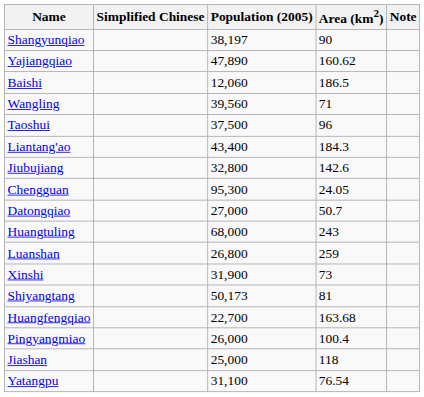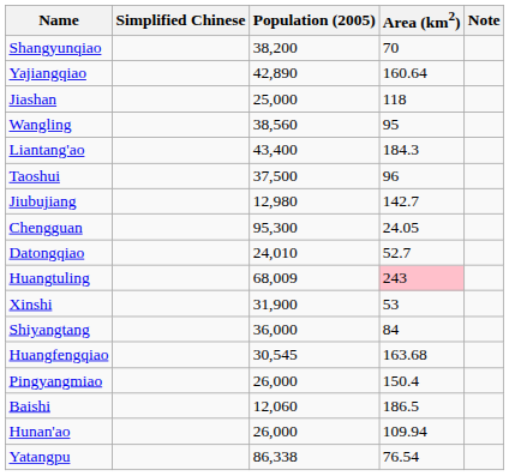 <table class="wikitable">
 <tr>
 <th>Name</th>
 <th>Simplified Chinese</th>
 <th>Population (2005)</th>
 <th>Area (km<sup>2</sup>)</th>
 <th>Note</th>
 </tr>
 <tr>
 <td><a href='#'>Shangyunqiao</a></td>
 <td></td>
-<td>38,197</td>
-<td>90</td>
+<td>38,200</td>
+<td>70</td>
 <td></td>
 </tr>
 <tr>
 <td><a href='#'>Yajiangqiao</a></td>
 <td></td>
-<td>47,890</td>
-<td>160.62</td>
+<td>42,890</td>
+<td>160.64</td>
 <td></td>
 </tr>
 <tr>
-<td><a href='#'>Baishi</a></td>
+<td><a href='#'>Jiashan</a></td>
 <td></td>
-<td>12,060</td>
-<td>186.5</td>
+<td>25,000</td>
+<td>118</td>
 <td></td>
 </tr>
 <tr>
 <td><a href='#'>Wangling</a></td>
 <td></td>
-<td>39,560</td>
-<td>71</td>
+<td>38,560</td>
+<td>95</td>
+<td></td>
+</tr>
+<tr>
+<td><a href='#'>Liantang'ao</a></td>
+<td></td>
+<td>43,400</td>
+<td>184.3</td>
 <td></td>
 </tr>
 <tr>
 <td><a href='#'>Taoshui</a></td>
 <td></td>
 <td>37,500</td>
 <td>96</td>
 <td></td>
 </tr>
 <tr>
-<td><a href='#'>Liantang'ao</a></td>
-<td></td>
-<td>43,400</td>
-<td>184.3</td>
-<td></td>
-</tr>
-<tr>
 <td><a href='#'>Jiubujiang</a></td>
 <td></td>
-<td>32,800</td>
-<td>142.6</td>
+<td>12,980</td>
+<td>142.7</td>
 <td></td>
 </tr>
 <tr>
 <td><a href='#'>Chengguan</a></td>
 <td></td>
 <td>95,300</td>
 <td>24.05</td>
 <td></td>
 </tr>
 <tr>
 <td><a href='#'>Datongqiao</a></td>
 <td></td>
-<td>27,000</td>
-<td>50.7</td>
+<td>24,010</td>
+<td>52.7</td>
 <td></td>
 </tr>
 <tr>
 <td><a href='#'>Huangtuling</a></td>
 <td></td>
-<td>68,000</td>
-<td>243</td>
-<td></td>
-</tr>
-<tr>
-<td><a href='#'>Luanshan</a></td>
-<td></td>
-<td>26,800</td>
-<td>259</td>
+<td>68,009</td>
+<td style="background: pink;">243</td>
 <td></td>
 </tr>
 <tr>
 <td><a href='#'>Xinshi</a></td>
 <td></td>
 <td>31,900</td>
-<td>73</td>
+<td>53</td>
 <td></td>
 </tr>
 <tr>
 <td><a href='#'>Shiyangtang</a></td>
 <td></td>
-<td>50,173</td>
-<td>81</td>
+<td>36,000</td>
+<td>84</td>
 <td></td>
 </tr>
 <tr>
 <td><a href='#'>Huangfengqiao</a></td>
 <td></td>
-<td>22,700</td>
+<td>30,545</td>
 <td>163.68</td>
 <td></td>
 </tr>
 <tr>
 <td><a href='#'>Pingyangmiao</a></td>
 <td></td>
 <td>26,000</td>
-<td>100.4</td>
+<td>150.4</td>
 <td></td>
 </tr>
 <tr>
-<td><a href='#'>Jiashan</a></td>
+<td><a href='#'>Baishi</a></td>
 <td></td>
-<td>25,000</td>
-<td>118</td>
+<td>12,060</td>
+<td>186.5</td>
+<td></td>
+</tr>
+<tr>
+<td><a href='#'>Hunan'ao</a></td>
+<td></td>
+<td>26,000</td>
+<td>109.94</td>
 <td></td>
 </tr>
 <tr>
 <td><a href='#'>Yatangpu</a></td>
 <td></td>
-<td>31,100</td>
+<td>86,338</td>
 <td>76.54</td>
 <td></td>
 </tr>
 </table>
